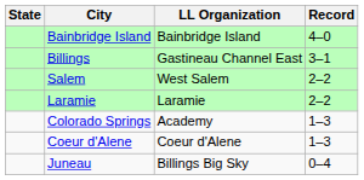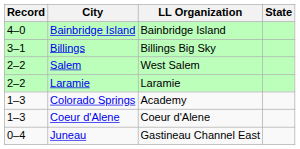 <table class="wikitable">
 <tr>
-<th>State</th>
+<th>Record</th>
 <th>City</th>
 <th>LL Organization</th>
-<th>Record</th>
+<th>State</th>
 </tr>
 <tr bgcolor=#bbffbb>
-<td><strong></strong></td>
+<td>4–0</td>
 <td><a href='#'>Bainbridge Island</a></td>
 <td>Bainbridge Island</td>
-<td>4–0</td>
+<td><strong></strong></td>
 </tr>
 <tr bgcolor=#bbffbb>
+<td>3–1</td>
+<td><a href='#'>Billings</a></td>
+<td>Billings Big Sky</td>
 <td><strong></strong></td>
-<td><a href='#'>Billings</a></td>
-<td>Gastineau Channel East</td>
-<td>3–1</td>
 </tr>
 <tr bgcolor=#bbffbb>
-<td><strong></strong></td>
+<td>2–2</td>
 <td><a href='#'>Salem</a></td>
 <td>West Salem</td>
-<td>2–2</td>
+<td><strong></strong></td>
 </tr>
 <tr bgcolor=#bbffbb>
-<td><strong></strong></td>
+<td>2–2</td>
 <td><a href='#'>Laramie</a></td>
 <td>Laramie</td>
-<td>2–2</td>
+<td><strong></strong></td>
 </tr>
 <tr>
-<td><strong></strong></td>
+<td>1–3</td>
 <td><a href='#'>Colorado Springs</a></td>
 <td>Academy</td>
-<td>1–3</td>
+<td><strong></strong></td>
 </tr>
 <tr>
-<td><strong></strong></td>
+<td>1–3</td>
 <td><a href='#'>Coeur d'Alene</a></td>
 <td>Coeur d'Alene</td>
-<td>1–3</td>
+<td><strong></strong></td>
 </tr>
 <tr>
+<td>0–4</td>
+<td><a href='#'>Juneau</a></td>
+<td>Gastineau Channel East</td>
 <td><strong></strong></td>
-<td><a href='#'>Juneau</a></td>
-<td>Billings Big Sky</td>
-<td>0–4</td>
 </tr>
 </table>
